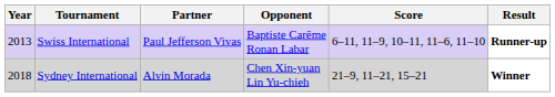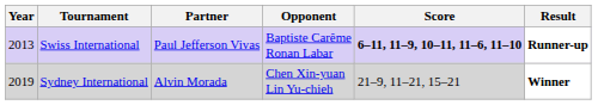 <table class="sortable wikitable" style="font-size: 90%;">
 <tr>
 <th>Year</th>
 <th>Tournament</th>
 <th>Partner</th>
 <th>Opponent</th>
 <th>Score</th>
 <th>Result</th>
 </tr>
 <tr style="background:#D8CEF6">
 <td align="center">2013</td>
 <td align="left"><a href='#'>Swiss International</a></td>
 <td align="left"> <a href='#'>Paul Jefferson Vivas</a></td>
 <td align="left"> <a href='#'>Baptiste Carême</a> <br>  <a href='#'>Ronan Labar</a></td>
-<td align="left">6–11, 11–9, 10–11, 11–6, 11–10</td>
+<td align="left"><strong>6–11, 11–9, 10–11, 11–6, 11–10</strong></td>
 <td style="text-align:left; background:white"> <strong>Runner-up</strong></td>
 </tr>
 <tr style="background:#D5D5D5">
-<td align="center">2018</td>
+<td align="center">2019</td>
 <td align="left"><a href='#'>Sydney International</a></td>
 <td align="left"> <a href='#'>Alvin Morada</a></td>
 <td align="left"> <a href='#'>Chen Xin-yuan</a> <br>  <a href='#'>Lin Yu-chieh</a></td>
 <td align="left">21–9, 11–21, 15–21</td>
 <td style="text-align:left; background:white"> <strong>Winner</strong></td>
 </tr>
 </table>
